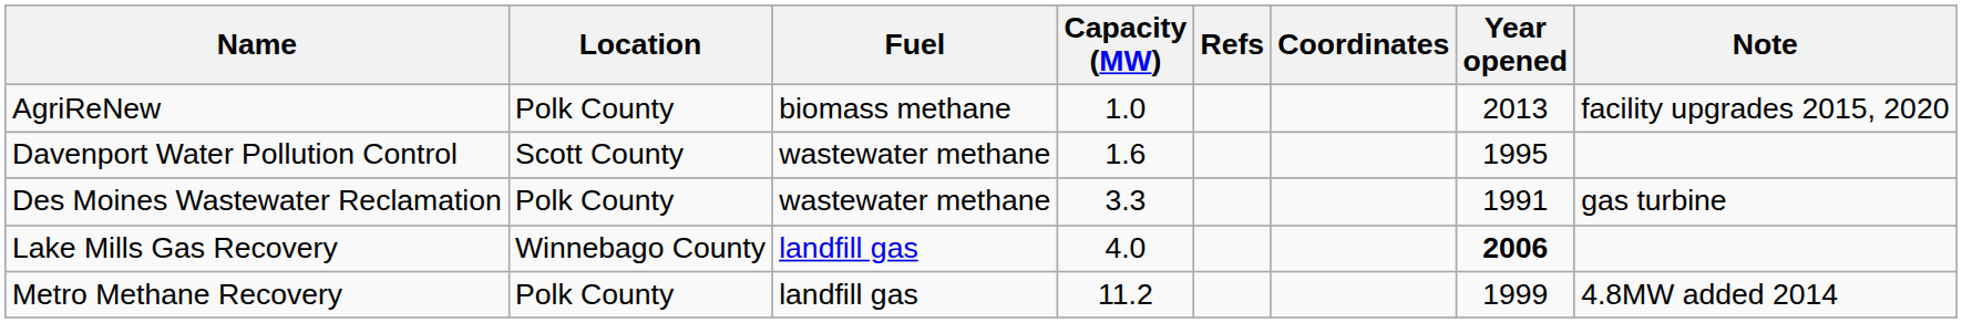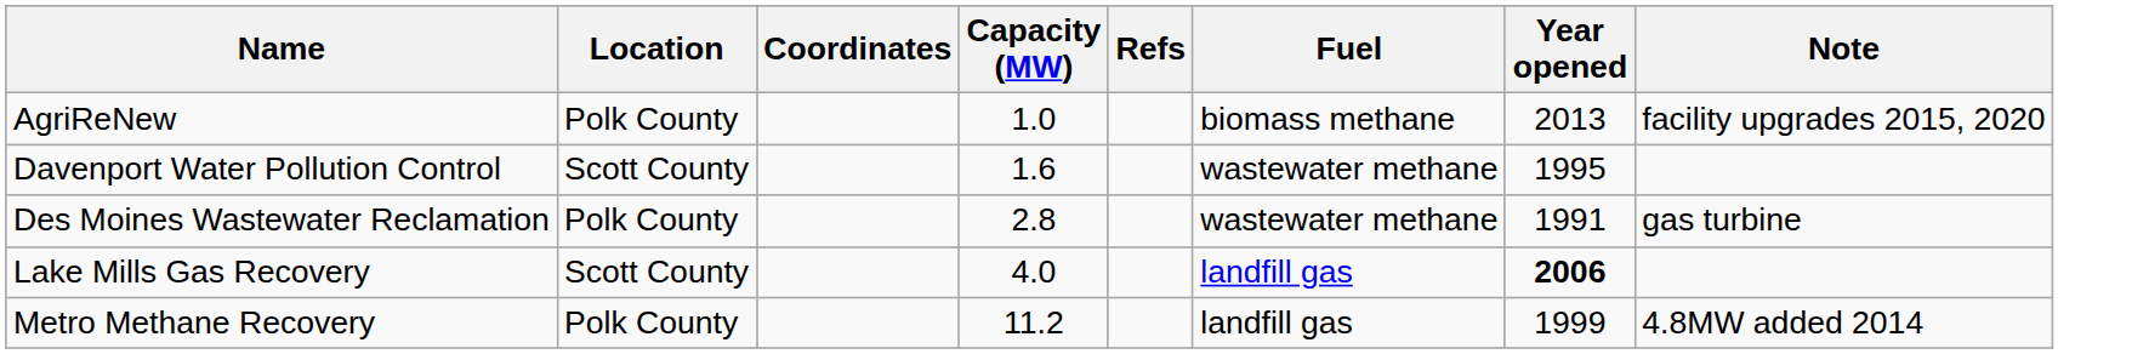 <table class="wikitable sortable">
 <tr>
 <th>Name</th>
 <th>Location</th>
-<th>Fuel</th>
+<th>Coordinates</th>
 <th>Capacity<br>(<a href='#'>MW</a>)</th>
 <th>Refs</th>
-<th>Coordinates</th>
+<th>Fuel</th>
 <th>Year<br>opened</th>
 <th>Note</th>
 </tr>
 <tr>
 <td>AgriReNew</td>
 <td>Polk County</td>
-<td>biomass methane</td>
+<td></td>
 <td align="center">1.0</td>
 <td></td>
-<td></td>
+<td>biomass methane</td>
 <td align="center">2013</td>
 <td>facility upgrades 2015, 2020</td>
 </tr>
 <tr>
 <td>Davenport Water Pollution Control</td>
 <td>Scott County</td>
-<td>wastewater methane</td>
+<td></td>
 <td align="center">1.6</td>
 <td></td>
-<td></td>
+<td>wastewater methane</td>
 <td align="center">1995</td>
 <td></td>
 </tr>
 <tr>
 <td>Des Moines Wastewater Reclamation</td>
 <td>Polk County</td>
+<td></td>
+<td align="center">2.8</td>
+<td></td>
 <td>wastewater methane</td>
-<td align="center">3.3</td>
-<td></td>
-<td></td>
 <td align="center">1991</td>
 <td>gas turbine</td>
 </tr>
 <tr>
 <td>Lake Mills Gas Recovery</td>
-<td>Winnebago County</td>
-<td><a href='#'>landfill gas</a></td>
+<td>Scott County</td>
+<td></td>
 <td align="center">4.0</td>
 <td></td>
-<td></td>
+<td><a href='#'>landfill gas</a></td>
 <td align="center"><strong>2006</strong></td>
 <td></td>
 </tr>
 <tr>
 <td>Metro Methane Recovery</td>
 <td>Polk County</td>
-<td>landfill gas</td>
+<td></td>
 <td align="center">11.2</td>
 <td></td>
-<td></td>
+<td>landfill gas</td>
 <td align="center">1999</td>
 <td>4.8MW added 2014</td>
 </tr>
 </table>
